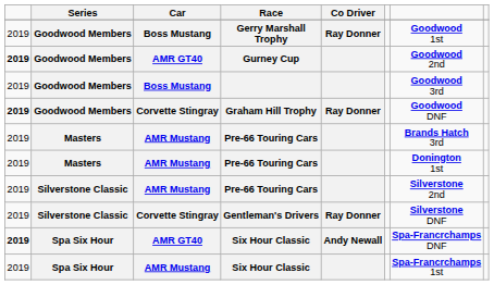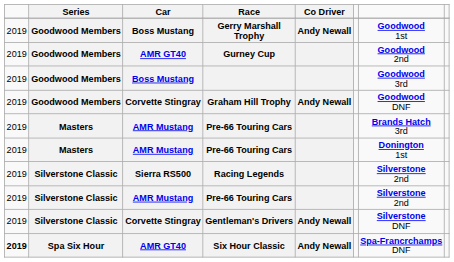 <table class="wikitable" style="text-align:center; font-size:70%">
 <tr>
 <td></td>
 <th>Series</th>
 <th>Car</th>
 <th>Race</th>
 <th>Co Driver</th>
 <td></td>
 <td></td>
 <td></td>
 </tr>
 <tr>
 </tr>
 <tr>
 <td>2019</td>
 <th>Goodwood Members</th>
 <th>Boss Mustang</th>
 <th>Gerry Marshall<br>Trophy</th>
-<th>Ray Donner</th>
+<th>Andy Newall</th>
 <td></td>
 <td><strong><a href='#'>Goodwood</a></strong><br>1st</td>
 <td></td>
 </tr>
 <tr>
-<td><strong>2019</strong></td>
+<td>2019</td>
 <th>Goodwood Members</th>
 <th><a href='#'>AMR GT40</a></th>
 <th>Gurney Cup</th>
 <th></th>
 <td></td>
 <td><strong><a href='#'>Goodwood</a></strong><br>2nd</td>
 <td></td>
 </tr>
 <tr>
 <td>2019</td>
 <th>Goodwood Members</th>
 <th><a href='#'>Boss Mustang</a></th>
 <th></th>
 <th></th>
 <td></td>
 <td><strong><a href='#'>Goodwood</a></strong><br>3rd</td>
 <td></td>
 </tr>
 <tr>
-<td><strong>2019</strong></td>
+<td>2019</td>
 <th>Goodwood Members</th>
 <th>Corvette Stingray</th>
 <th>Graham Hill Trophy</th>
-<th>Ray Donner</th>
+<th>Andy Newall</th>
 <td></td>
 <td><strong><a href='#'>Goodwood</a></strong><br>DNF</td>
 <td></td>
 </tr>
 <tr>
 <td>2019</td>
 <th>Masters</th>
 <th><a href='#'>AMR Mustang</a></th>
 <th>Pre-66 Touring Cars</th>
 <th></th>
 <td></td>
 <td><strong><a href='#'>Brands Hatch</a></strong><br>3rd</td>
 <td></td>
 </tr>
 <tr>
 <td>2019</td>
 <th>Masters</th>
 <th><a href='#'>AMR Mustang</a></th>
 <th>Pre-66 Touring Cars</th>
 <th></th>
 <td></td>
 <td><strong><a href='#'>Donington</a></strong><br>1st</td>
 <td></td>
 </tr>
 <tr>
 <td>2019</td>
 <th>Silverstone Classic</th>
+<th>Sierra RS500</th>
+<th>Racing Legends</th>
+<th></th>
+<td></td>
+<td><strong><a href='#'>Silverstone</a></strong><br>2nd</td>
+<td></td>
+</tr>
+<tr>
+<td>2019</td>
+<th>Silverstone Classic</th>
 <th><a href='#'>AMR Mustang</a></th>
 <th>Pre-66 Touring Cars</th>
 <th></th>
 <td></td>
 <td><strong><a href='#'>Silverstone</a></strong><br>2nd</td>
 <td></td>
 </tr>
 <tr>
 <td>2019</td>
 <th>Silverstone Classic</th>
 <th>Corvette Stingray</th>
 <th>Gentleman's Drivers</th>
-<th>Ray Donner</th>
+<th>Andy Newall</th>
 <td></td>
 <td><strong><a href='#'>Silverstone</a></strong><br>DNF</td>
 <td></td>
 </tr>
 <tr>
 <td><strong>2019</strong></td>
 <th>Spa Six Hour</th>
 <th><a href='#'>AMR GT40</a></th>
 <th>Six Hour Classic</th>
 <th>Andy Newall</th>
 <td></td>
 <td><strong><a href='#'>Spa-Francrchamps</a></strong><br>DNF</td>
 <td></td>
 </tr>
-<tr>
-<td>2019</td>
-<th>Spa Six Hour</th>
-<th><a href='#'>AMR Mustang</a></th>
-<th>Six Hour Classic</th>
-<th></th>
-<td></td>
-<td><strong><a href='#'>Spa-Francrchamps</a></strong><br>1st</td>
-<td></td>
-</tr>
 </table>
